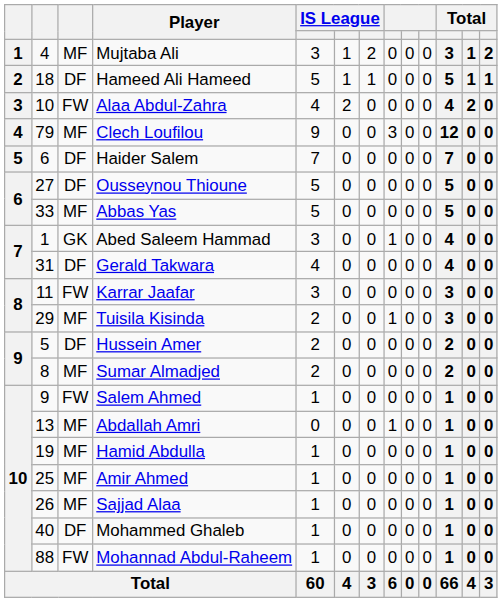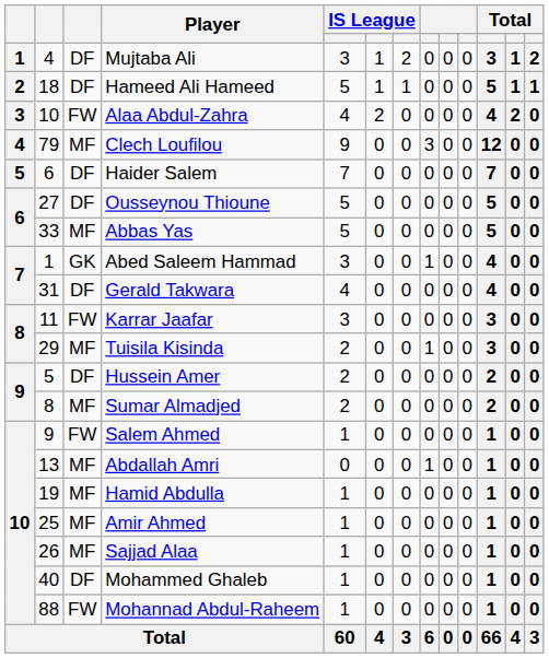 <table class="wikitable sortable" style="text-align:center; font-size:85%;">
 <tr>
 <th rowspan="2"></th>
 <th rowspan="2"></th>
 <th rowspan="2"></th>
 <th rowspan="2">Player</th>
 <th colspan="3"><a href='#'>IS League</a></th>
 <th colspan="3"></th>
 <th colspan="3">Total</th>
 </tr>
 <tr>
 <th></th>
 <th></th>
 <th></th>
 <th></th>
 <th></th>
 <th></th>
 <th></th>
 <th></th>
 <th></th>
 </tr>
 <tr>
 <th rowspan="1">1</th>
 <td>4</td>
-<td>MF</td>
+<td>DF</td>
 <td style="text-align:left;" data-sort-value="Ali"> Mujtaba Ali<br></td>
 <td>3</td>
 <td>1</td>
 <td>2<br></td>
 <td>0</td>
 <td>0</td>
 <td>0<br></td>
 <th>3</th>
 <th>1</th>
 <th>2</th>
 </tr>
 <tr>
 <th rowspan="1">2</th>
 <td>18</td>
 <td>DF</td>
 <td style="text-align:left;" data-sort-value="Hameed"> Hameed Ali Hameed<br></td>
 <td>5</td>
 <td>1</td>
 <td>1<br></td>
 <td>0</td>
 <td>0</td>
 <td>0<br></td>
 <th>5</th>
 <th>1</th>
 <th>1</th>
 </tr>
 <tr>
 <th rowspan="1">3</th>
 <td>10</td>
 <td>FW</td>
 <td style="text-align:left;" data-sort-value="Abdul-Zahra"> <a href='#'>Alaa Abdul-Zahra</a><br></td>
 <td>4</td>
 <td>2</td>
 <td>0<br></td>
 <td>0</td>
 <td>0</td>
 <td>0<br></td>
 <th>4</th>
 <th>2</th>
 <th>0</th>
 </tr>
 <tr>
 <th rowspan="1">4</th>
 <td>79</td>
 <td>MF</td>
 <td style="text-align:left;" data-sort-value="Loufilou"> <a href='#'>Clech Loufilou</a><br></td>
 <td>9</td>
 <td>0</td>
 <td>0<br></td>
 <td>3</td>
 <td>0</td>
 <td>0<br></td>
 <th>12</th>
 <th>0</th>
 <th>0</th>
 </tr>
 <tr>
 <th rowspan="1">5</th>
 <td>6</td>
 <td>DF</td>
 <td style="text-align:left;" data-sort-value="Salem"> Haider Salem<br></td>
 <td>7</td>
 <td>0</td>
 <td>0<br></td>
 <td>0</td>
 <td>0</td>
 <td>0<br></td>
 <th>7</th>
 <th>0</th>
 <th>0</th>
 </tr>
 <tr>
 <th rowspan="2">6</th>
 <td>27</td>
 <td>DF</td>
 <td style="text-align:left;" data-sort-value="Thioune"> <a href='#'>Ousseynou Thioune</a><br></td>
 <td>5</td>
 <td>0</td>
 <td>0<br></td>
 <td>0</td>
 <td>0</td>
 <td>0<br></td>
 <th>5</th>
 <th>0</th>
 <th>0</th>
 </tr>
 <tr>
 <td>33</td>
 <td>MF</td>
 <td style="text-align:left;" data-sort-value="Yas"> <a href='#'>Abbas Yas</a><br></td>
 <td>5</td>
 <td>0</td>
 <td>0<br></td>
 <td>0</td>
 <td>0</td>
 <td>0<br></td>
 <th>5</th>
 <th>0</th>
 <th>0</th>
 </tr>
 <tr>
 <th rowspan="2">7</th>
 <td>1</td>
 <td>GK</td>
 <td style="text-align:left;" data-sort-value="Hammad"> Abed Saleem Hammad<br></td>
 <td>3</td>
 <td>0</td>
 <td>0<br></td>
 <td>1</td>
 <td>0</td>
 <td>0<br></td>
 <th>4</th>
 <th>0</th>
 <th>0</th>
 </tr>
 <tr>
 <td>31</td>
 <td>DF</td>
 <td style="text-align:left;" data-sort-value="Takwara"> <a href='#'>Gerald Takwara</a><br></td>
 <td>4</td>
 <td>0</td>
 <td>0<br></td>
 <td>0</td>
 <td>0</td>
 <td>0<br></td>
 <th>4</th>
 <th>0</th>
 <th>0</th>
 </tr>
 <tr>
 <th rowspan="2">8</th>
 <td>11</td>
 <td>FW</td>
 <td style="text-align:left;" data-sort-value="Jaafar"> <a href='#'>Karrar Jaafar</a><br></td>
 <td>3</td>
 <td>0</td>
 <td>0<br></td>
 <td>0</td>
 <td>0</td>
 <td>0<br></td>
 <th>3</th>
 <th>0</th>
 <th>0</th>
 </tr>
 <tr>
 <td>29</td>
 <td>MF</td>
 <td style="text-align:left;" data-sort-value="Kisinda"> <a href='#'>Tuisila Kisinda</a><br></td>
 <td>2</td>
 <td>0</td>
 <td>0<br></td>
 <td>1</td>
 <td>0</td>
 <td>0<br></td>
 <th>3</th>
 <th>0</th>
 <th>0</th>
 </tr>
 <tr>
 <th rowspan="2">9</th>
 <td>5</td>
 <td>DF</td>
 <td style="text-align:left;" data-sort-value="Amer"> <a href='#'>Hussein Amer</a><br></td>
 <td>2</td>
 <td>0</td>
 <td>0<br></td>
 <td>0</td>
 <td>0</td>
 <td>0<br></td>
 <th>2</th>
 <th>0</th>
 <th>0</th>
 </tr>
 <tr>
 <td>8</td>
 <td>MF</td>
 <td style="text-align:left;" data-sort-value="Almadjed"> <a href='#'>Sumar Almadjed</a><br></td>
 <td>2</td>
 <td>0</td>
 <td>0<br></td>
 <td>0</td>
 <td>0</td>
 <td>0<br></td>
 <th>2</th>
 <th>0</th>
 <th>0</th>
 </tr>
 <tr>
 <th rowspan="7">10</th>
 <td>9</td>
 <td>FW</td>
 <td style="text-align:left;" data-sort-value="Ahmed"> <a href='#'>Salem Ahmed</a><br></td>
 <td>1</td>
 <td>0</td>
 <td>0<br></td>
 <td>0</td>
 <td>0</td>
 <td>0<br></td>
 <th>1</th>
 <th>0</th>
 <th>0</th>
 </tr>
 <tr>
 <td>13</td>
 <td>MF</td>
 <td style="text-align:left;" data-sort-value="Amri"> <a href='#'>Abdallah Amri</a><br></td>
 <td>0</td>
 <td>0</td>
 <td>0<br></td>
 <td>1</td>
 <td>0</td>
 <td>0<br></td>
 <th>1</th>
 <th>0</th>
 <th>0</th>
 </tr>
 <tr>
 <td>19</td>
 <td>MF</td>
 <td style="text-align:left;" data-sort-value="Abdulla"> <a href='#'>Hamid Abdulla</a><br></td>
 <td>1</td>
 <td>0</td>
 <td>0<br></td>
 <td>0</td>
 <td>0</td>
 <td>0<br></td>
 <th>1</th>
 <th>0</th>
 <th>0</th>
 </tr>
 <tr>
 <td>25</td>
 <td>MF</td>
 <td style="text-align:left;" data-sort-value="A.Ahmed"> <a href='#'>Amir Ahmed</a><br></td>
 <td>1</td>
 <td>0</td>
 <td>0<br></td>
 <td>0</td>
 <td>0</td>
 <td>0<br></td>
 <th>1</th>
 <th>0</th>
 <th>0</th>
 </tr>
 <tr>
 <td>26</td>
 <td>MF</td>
 <td style="text-align:left;" data-sort-value="Alaa"> <a href='#'>Sajjad Alaa</a><br></td>
 <td>1</td>
 <td>0</td>
 <td>0<br></td>
 <td>0</td>
 <td>0</td>
 <td>0<br></td>
 <th>1</th>
 <th>0</th>
 <th>0</th>
 </tr>
 <tr>
 <td>40</td>
 <td>DF</td>
 <td style="text-align:left;" data-sort-value="Ghaleb"> Mohammed Ghaleb<br></td>
 <td>1</td>
 <td>0</td>
 <td>0<br></td>
 <td>0</td>
 <td>0</td>
 <td>0<br></td>
 <th>1</th>
 <th>0</th>
 <th>0</th>
 </tr>
 <tr>
 <td>88</td>
 <td>FW</td>
 <td style="text-align:left;" data-sort-value="Abdul-Raheem"><a href='#'>Mohannad Abdul-Raheem</a><br></td>
 <td>1</td>
 <td>0</td>
 <td>0<br></td>
 <td>0</td>
 <td>0</td>
 <td>0<br></td>
 <th>1</th>
 <th>0</th>
 <th>0</th>
 </tr>
 <tr>
 <th colspan="4">Total<br></th>
 <th>60</th>
 <th>4</th>
 <th>3<br></th>
 <th>6</th>
 <th>0</th>
 <th>0<br></th>
 <th>66</th>
 <th>4</th>
 <th>3</th>
 </tr>
 </table>
